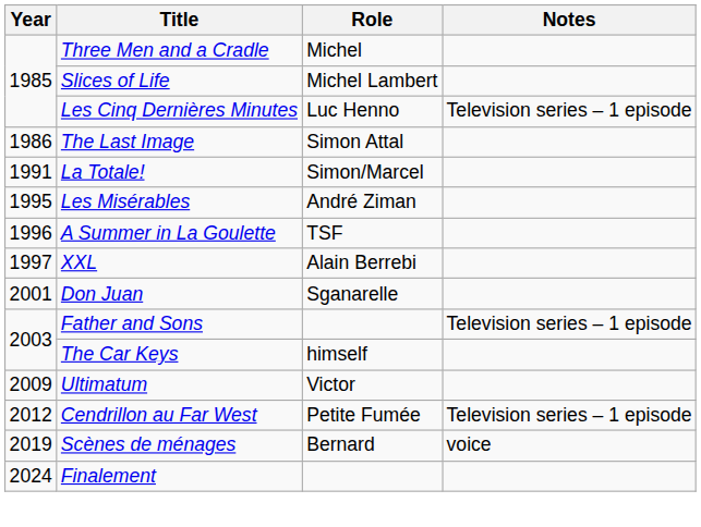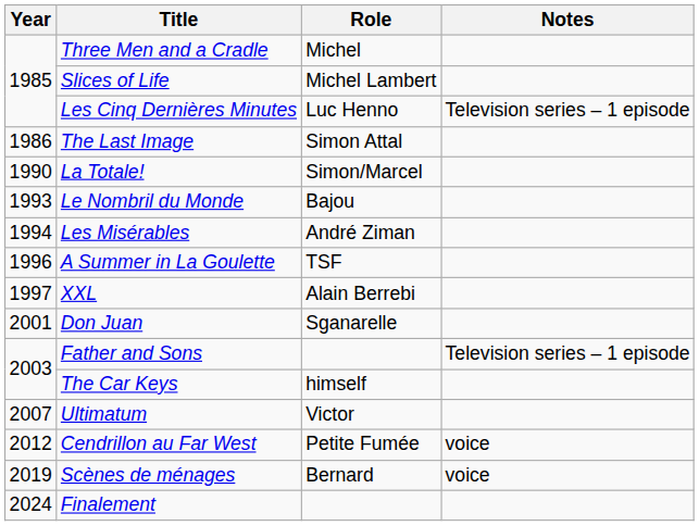 <table class="wikitable sortable">
 <tr>
 <th>Year</th>
 <th>Title</th>
 <th>Role</th>
 <th class="unsortable">Notes</th>
 </tr>
 <tr>
 <td rowspan=3>1985</td>
 <td><em><a href='#'>Three Men and a Cradle</a></em></td>
 <td>Michel</td>
 <td></td>
 </tr>
 <tr>
 <td><em><a href='#'>Slices of Life</a></em></td>
 <td>Michel Lambert</td>
 <td></td>
 </tr>
 <tr>
 <td><em><a href='#'>Les Cinq Dernières Minutes</a></em></td>
 <td>Luc Henno</td>
 <td>Television series – 1 episode</td>
 </tr>
 <tr>
 <td>1986</td>
 <td><em><a href='#'>The Last Image</a></em></td>
 <td>Simon Attal</td>
 <td></td>
 </tr>
 <tr>
-<td>1991</td>
+<td>1990</td>
 <td><em><a href='#'>La Totale!</a></em></td>
 <td>Simon/Marcel</td>
 <td></td>
 </tr>
 <tr>
-<td>1995</td>
+<td>1993</td>
+<td><em><a href='#'>Le Nombril du Monde</a></em></td>
+<td>Bajou</td>
+<td></td>
+</tr>
+<tr>
+<td>1994</td>
 <td><em><a href='#'>Les Misérables</a></em></td>
 <td>André Ziman</td>
 <td></td>
 </tr>
 <tr>
 <td>1996</td>
 <td><em><a href='#'>A Summer in La Goulette</a></em></td>
 <td>TSF</td>
 <td></td>
 </tr>
 <tr>
 <td>1997</td>
 <td><em><a href='#'>XXL</a></em></td>
 <td>Alain Berrebi</td>
 <td></td>
 </tr>
 <tr>
 <td>2001</td>
 <td><em><a href='#'>Don Juan</a></em></td>
 <td>Sganarelle</td>
 <td></td>
 </tr>
 <tr>
 <td rowspan=2>2003</td>
 <td><em><a href='#'>Father and Sons</a></em></td>
 <td></td>
 <td>Television series – 1 episode</td>
 </tr>
 <tr>
 <td><em><a href='#'>The Car Keys</a></em></td>
 <td>himself</td>
 <td></td>
 </tr>
 <tr>
-<td>2009</td>
+<td>2007</td>
 <td><em><a href='#'>Ultimatum</a></em></td>
 <td>Victor</td>
 <td></td>
 </tr>
 <tr>
 <td>2012</td>
 <td><em><a href='#'>Cendrillon au Far West</a></em></td>
 <td>Petite Fumée</td>
-<td>Television series – 1 episode</td>
+<td>voice</td>
 </tr>
 <tr>
 <td>2019</td>
 <td><em><a href='#'>Scènes de ménages</a></em></td>
 <td>Bernard</td>
 <td>voice</td>
 </tr>
 <tr>
 <td>2024</td>
 <td><em><a href='#'>Finalement</a></em></td>
 <td></td>
 <td></td>
 </tr>
 </table>
